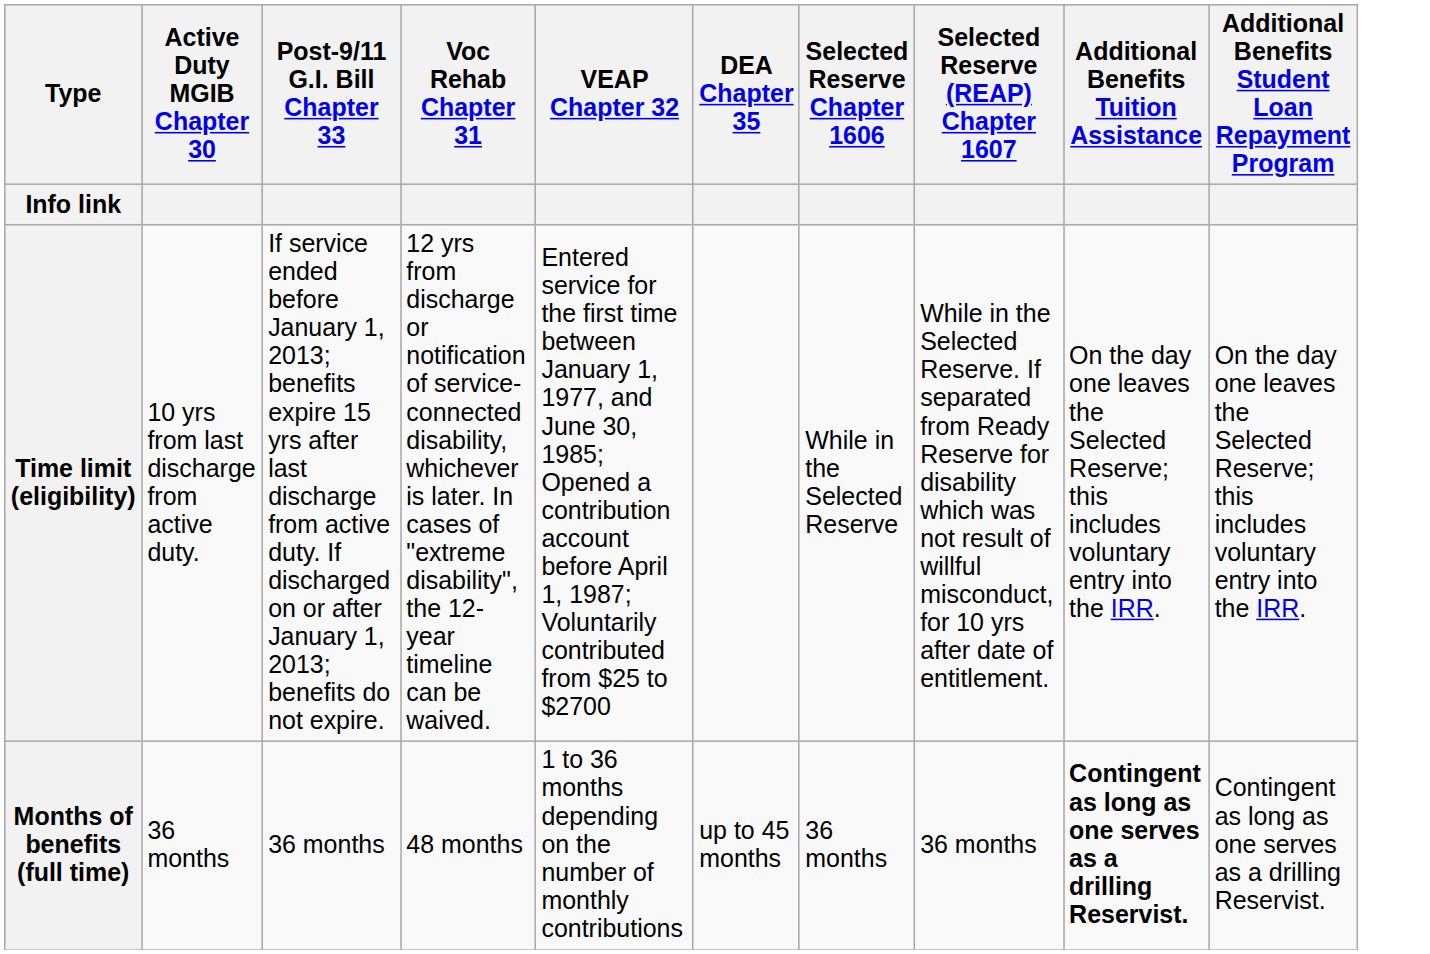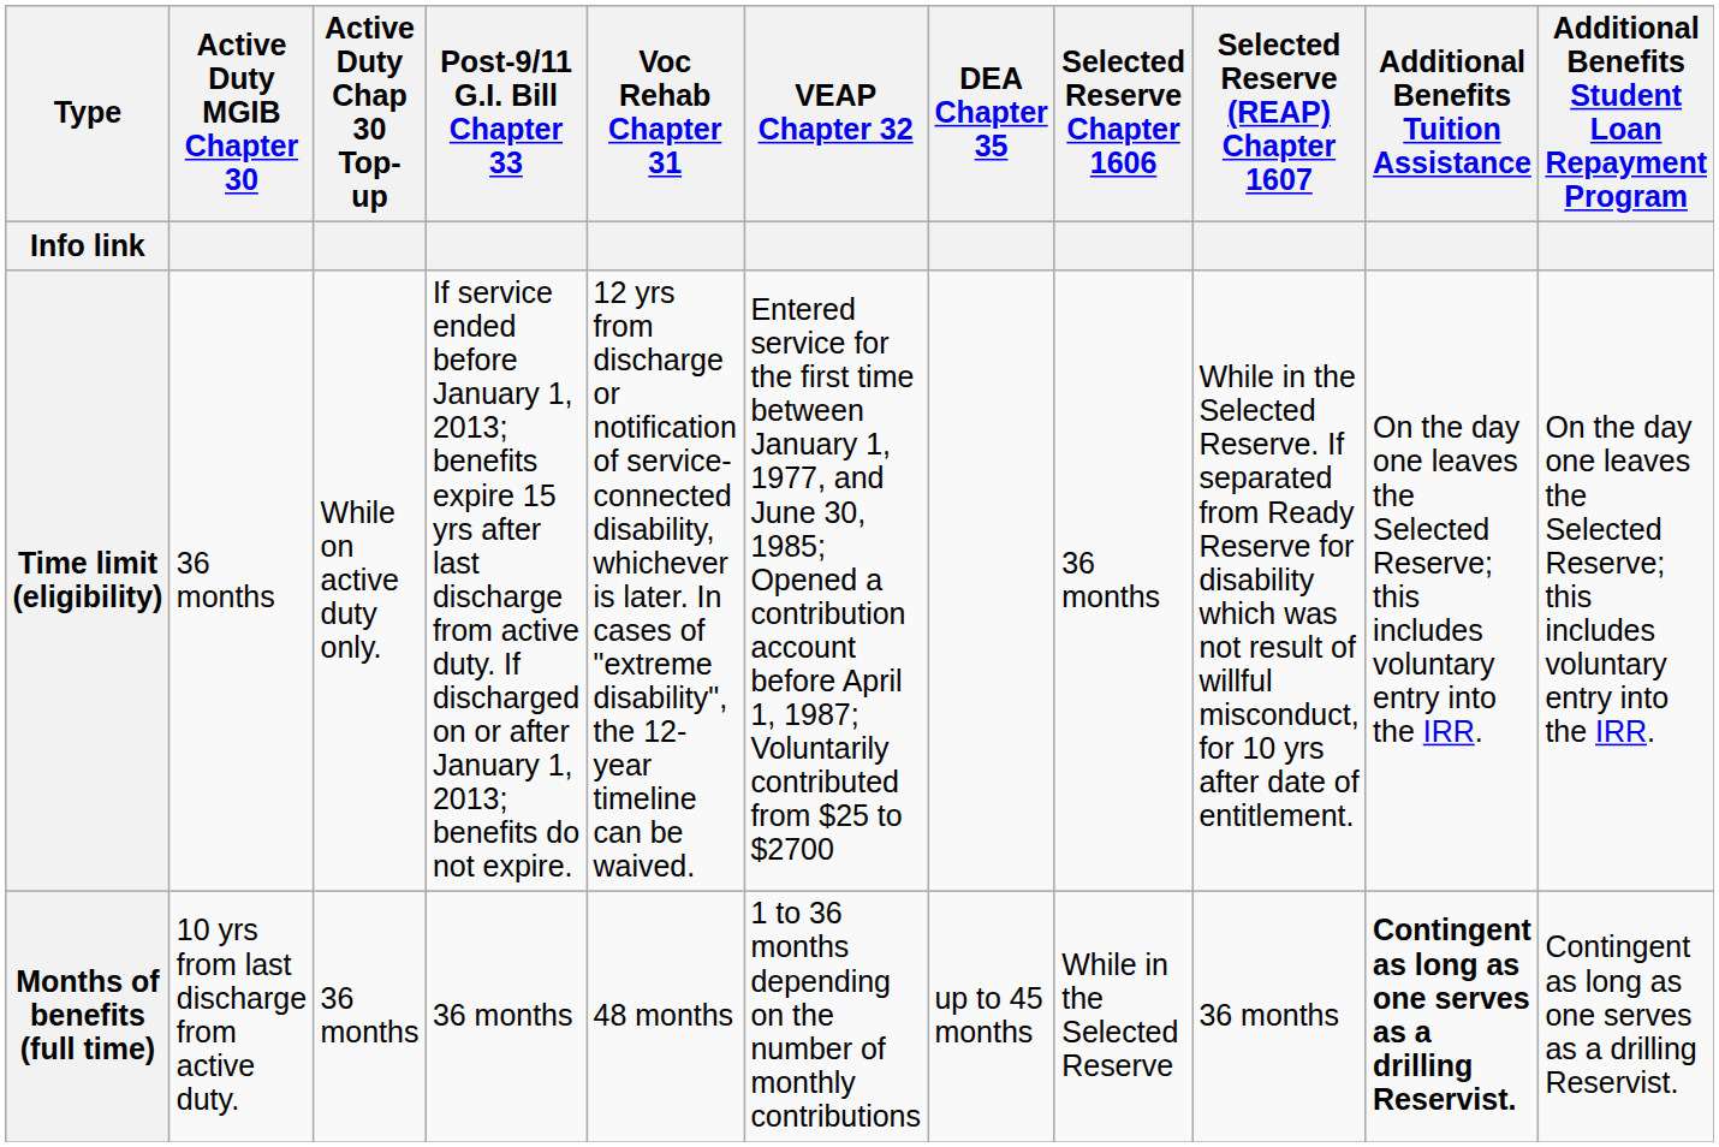 <table class="wikitable">
 <tr>
 <th align="left">Type</th>
 <th align="left">Active Duty MGIB <a href='#'>Chapter 30</a></th>
+<th align="left">Active Duty Chap 30 Top-up</th>
 <th align="left">Post-9/11 G.I. Bill <a href='#'>Chapter 33</a></th>
 <th align="left">Voc Rehab <a href='#'>Chapter 31</a></th>
 <th align="left">VEAP <a href='#'>Chapter 32</a></th>
 <th align="left">DEA <a href='#'>Chapter 35</a></th>
 <th align="left">Selected Reserve <a href='#'>Chapter 1606</a></th>
 <th align="left">Selected Reserve <a href='#'>(REAP) Chapter 1607</a></th>
 <th align="left">Additional Benefits <a href='#'>Tuition Assistance</a></th>
 <th align="left">Additional Benefits <a href='#'>Student Loan Repayment Program</a></th>
 </tr>
 <tr>
 <th align="left">Info link</th>
 <th align="left"></th>
 <th align="left"></th>
 <th align="left"></th>
 <th align="left"></th>
 <th align="left"></th>
+<th align="left"></th>
 <th align="left"><br></th>
 <th align="left"><br></th>
 <th align="left"></th>
 <th align="left"></th>
 </tr>
 <tr>
 <th align="left">Time limit (eligibility)</th>
-<td align="left">10 yrs from last discharge from active duty.</td>
+<td align="left">36 months</td>
+<td align="left">While on active duty only.</td>
 <td align="left">If service ended before January 1, 2013; benefits expire 15 yrs after last discharge from active duty. If discharged on or after January 1, 2013; benefits do not expire.</td>
 <td align="left">12 yrs from discharge or notification of service-connected disability, whichever is later. In cases of "extreme disability", the 12-year timeline can be waived.</td>
 <td align="left">Entered service for the first time between January 1, 1977, and June 30, 1985; Opened a contribution account before April 1, 1987; Voluntarily contributed from $25 to $2700</td>
 <td align="left"></td>
-<td align="left">While in the Selected Reserve</td>
+<td align="left">36 months</td>
 <td align="left"><br>While in the Selected Reserve.  If separated from Ready Reserve for disability which was not result of willful misconduct, for 10 yrs after date of entitlement.</td>
 <td align="left">On the day one leaves the Selected Reserve; this includes voluntary entry into the <a href='#'>IRR</a>.</td>
 <td align="left">On the day one leaves the Selected Reserve; this includes voluntary entry into the <a href='#'>IRR</a>.</td>
 </tr>
 <tr>
 <th align="left">Months of benefits (full time)</th>
+<td align="left">10 yrs from last discharge from active duty.</td>
 <td align="left">36 months</td>
 <td align="left">36 months</td>
 <td align="left">48 months</td>
 <td align="left">1 to 36 months depending on the number of monthly contributions</td>
 <td align="left">up to 45 months</td>
-<td align="left">36 months</td>
+<td align="left">While in the Selected Reserve</td>
 <td align="left">36 months</td>
 <td align="left"><strong>Contingent as long as one serves as a drilling Reservist.</strong></td>
 <td align="left">Contingent as long as one serves as a drilling Reservist.</td>
 </tr>
 </table>
